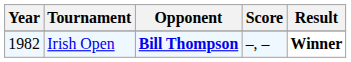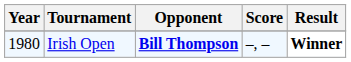 <table class="sortable wikitable" style="font-size:90%;">
 <tr>
 <th>Year</th>
 <th>Tournament</th>
 <th>Opponent</th>
 <th>Score</th>
 <th>Result</th>
 </tr>
 <tr>
 </tr>
 <tr style="background:#F0F8FF">
-<td align="center">1982</td>
+<td align="center">1980</td>
 <td align="left"><a href='#'>Irish Open</a></td>
 <td align="left"><strong> <a href='#'>Bill Thompson</a></strong></td>
 <td align="left">–, –</td>
 <td style="text-align:left; background:white"> <strong>Winner</strong></td>
 </tr>
 </table>
